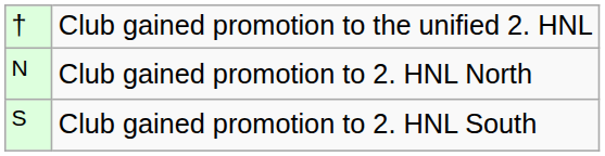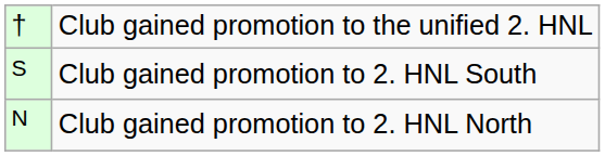 <table class="wikitable">
 <tr>
 <td style="width:20px; background:#dfd;">†</td>
 <td>Club gained promotion to the unified 2. HNL</td>
 </tr>
 <tr>
+<td style="width:20px; background:#dfd;"><sup>S</sup></td>
+<td>Club gained promotion to 2. HNL South</td>
+</tr>
+<tr>
 <td style="width:20px; background:#dfd;"><sup>N</sup></td>
 <td>Club gained promotion to 2. HNL North</td>
 </tr>
-<tr>
-<td style="width:20px; background:#dfd;"><sup>S</sup></td>
-<td>Club gained promotion to 2. HNL South</td>
-</tr>
 </table>
